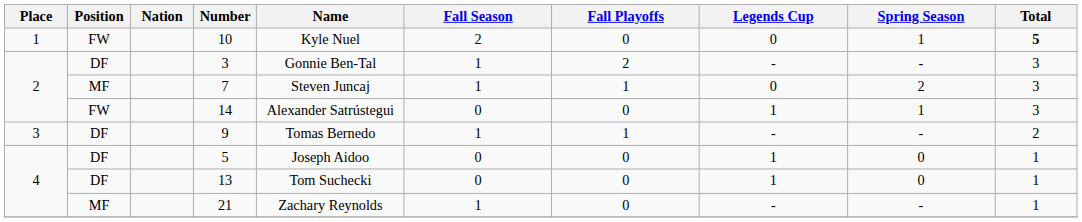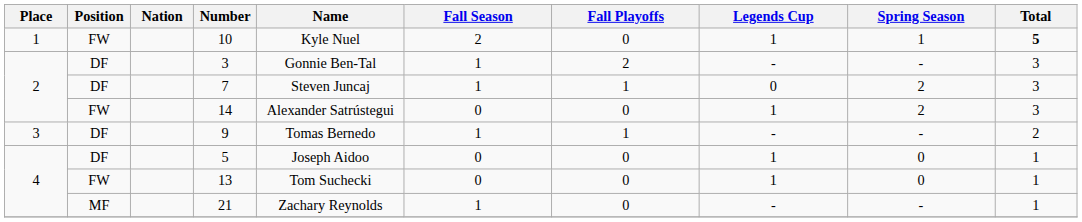 <table class="wikitable" style="font-size: 95%; text-align: center;">
 <tr>
 <th width=60>Place</th>
 <th width=60>Position</th>
 <th width=60>Nation</th>
 <th width=60>Number</th>
 <th width=150>Name</th>
 <th width=150><a href='#'>Fall Season</a></th>
 <th width=150><a href='#'>Fall Playoffs</a></th>
 <th width=150><a href='#'>Legends Cup</a></th>
 <th width=150><a href='#'>Spring Season</a></th>
 <th width=80><strong>Total</strong></th>
 </tr>
 <tr>
 <td>1</td>
 <td>FW</td>
 <td></td>
 <td>10</td>
 <td>Kyle Nuel</td>
 <td>2</td>
 <td>0</td>
-<td>0</td>
+<td>1</td>
 <td>1</td>
 <td><strong>5</strong></td>
 </tr>
 <tr>
 <td rowspan="3">2</td>
 <td>DF</td>
 <td></td>
 <td>3</td>
 <td>Gonnie Ben-Tal</td>
 <td>1</td>
 <td>2</td>
 <td>-</td>
 <td>-</td>
 <td>3</td>
 </tr>
 <tr>
-<td>MF</td>
+<td>DF</td>
 <td></td>
 <td>7</td>
 <td>Steven Juncaj</td>
 <td>1</td>
 <td>1</td>
 <td>0</td>
 <td>2</td>
 <td>3</td>
 </tr>
 <tr>
 <td>FW</td>
 <td></td>
 <td>14</td>
 <td>Alexander Satrústegui</td>
 <td>0</td>
 <td>0</td>
 <td>1</td>
-<td>1</td>
+<td>2</td>
 <td>3</td>
 </tr>
 <tr>
 <td>3</td>
 <td>DF</td>
 <td></td>
 <td>9</td>
 <td>Tomas Bernedo</td>
 <td>1</td>
 <td>1</td>
 <td>-</td>
 <td>-</td>
 <td>2</td>
 </tr>
 <tr>
 <td rowspan="3">4</td>
 <td>DF</td>
 <td></td>
 <td>5</td>
 <td>Joseph Aidoo</td>
 <td>0</td>
 <td>0</td>
 <td>1</td>
 <td>0</td>
 <td>1</td>
 </tr>
 <tr>
-<td>DF</td>
+<td>FW</td>
 <td></td>
 <td>13</td>
 <td>Tom Suchecki</td>
 <td>0</td>
 <td>0</td>
 <td>1</td>
 <td>0</td>
 <td>1</td>
 </tr>
 <tr>
 <td>MF</td>
 <td></td>
 <td>21</td>
 <td>Zachary Reynolds</td>
 <td>1</td>
 <td>0</td>
 <td>-</td>
 <td>-</td>
 <td>1</td>
 </tr>
 <tr>
 </tr>
 </table>
